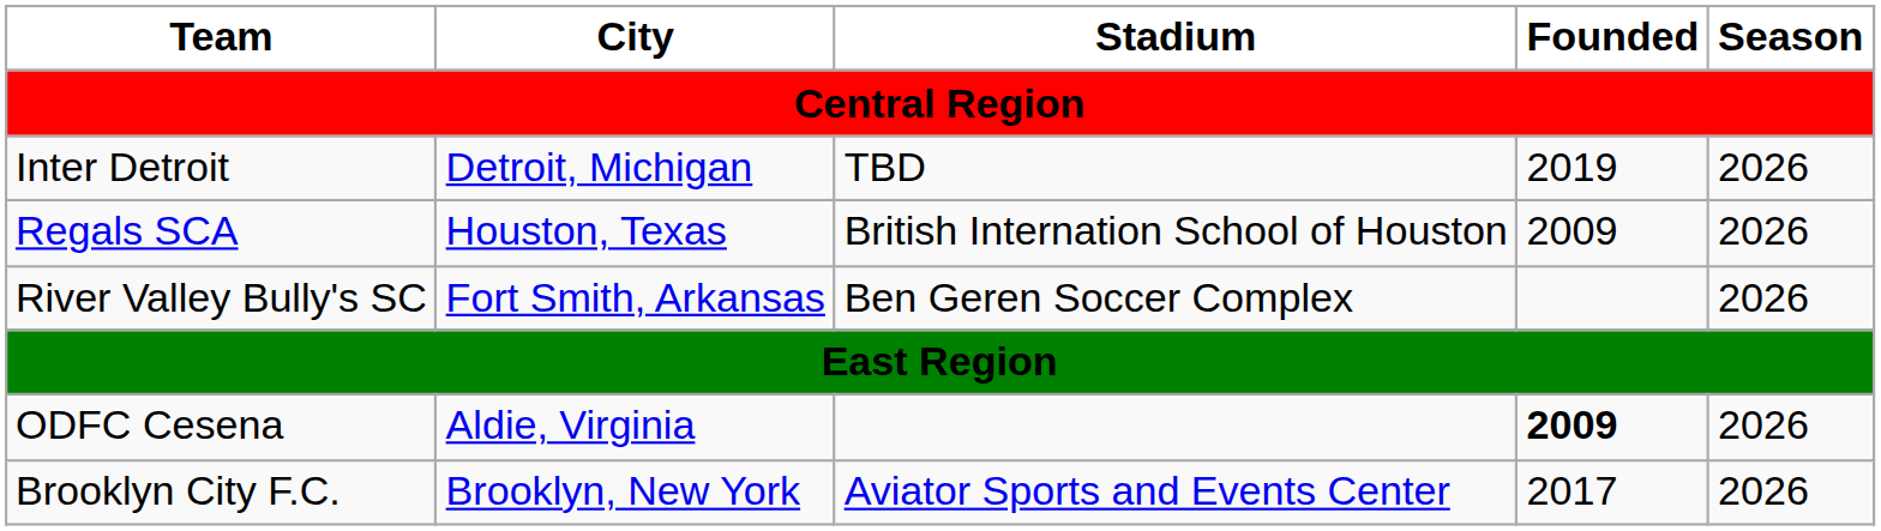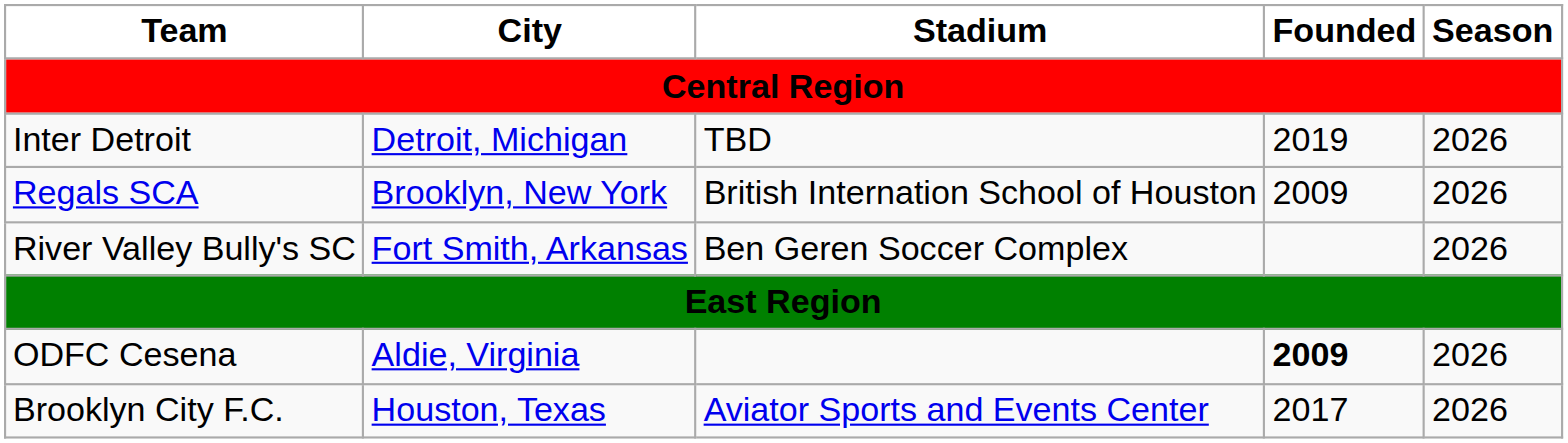 <table class="wikitable sortable" style="text-align:left">
 <tr>
 <th style="background:white">Team</th>
 <th style="background:white">City</th>
 <th style="background:white">Stadium</th>
 <th style="background:white">Founded</th>
 <th style="background:white">Season</th>
 </tr>
 <tr>
 <th style="background:red;" colspan="6"><span>Central Region</span></th>
 </tr>
 <tr>
 <td>Inter Detroit</td>
 <td><a href='#'>Detroit, Michigan</a></td>
 <td>TBD</td>
 <td>2019</td>
 <td>2026</td>
 </tr>
 <tr>
 <td><a href='#'>Regals SCA</a></td>
-<td><a href='#'>Houston, Texas</a></td>
+<td><a href='#'>Brooklyn, New York</a></td>
 <td>British Internation School of Houston</td>
 <td>2009</td>
 <td>2026</td>
 </tr>
 <tr>
 <td>River Valley Bully's SC</td>
 <td><a href='#'>Fort Smith, Arkansas</a></td>
 <td>Ben Geren Soccer Complex</td>
 <td></td>
 <td>2026</td>
 </tr>
 <tr>
 <th style="background:green;" colspan="6"><span>East Region</span></th>
 </tr>
 <tr>
 <td>ODFC Cesena</td>
 <td><a href='#'>Aldie, Virginia</a></td>
 <td></td>
 <td><strong>2009</strong></td>
 <td>2026</td>
 </tr>
 <tr>
 <td>Brooklyn City F.C.</td>
-<td><a href='#'>Brooklyn, New York</a></td>
+<td><a href='#'>Houston, Texas</a></td>
 <td><a href='#'>Aviator Sports and Events Center</a></td>
 <td>2017</td>
 <td>2026</td>
 </tr>
 </table>
